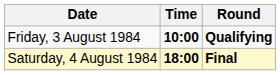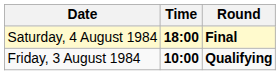 <table class="wikitable">
 <tr>
 <th>Date</th>
 <th>Time</th>
 <th>Round</th>
 </tr>
+<tr style=background:lemonchiffon>
+<td>Saturday, 4 August 1984</td>
+<td><strong>18:00</strong></td>
+<td><strong>Final</strong></td>
+</tr>
 <tr>
 <td>Friday, 3 August 1984</td>
 <td><strong>10:00</strong></td>
 <td><strong>Qualifying</strong></td>
 </tr>
-<tr style=background:lemonchiffon>
-<td>Saturday, 4 August 1984</td>
-<td><strong>18:00</strong></td>
-<td><strong>Final</strong></td>
-</tr>
 </table>
